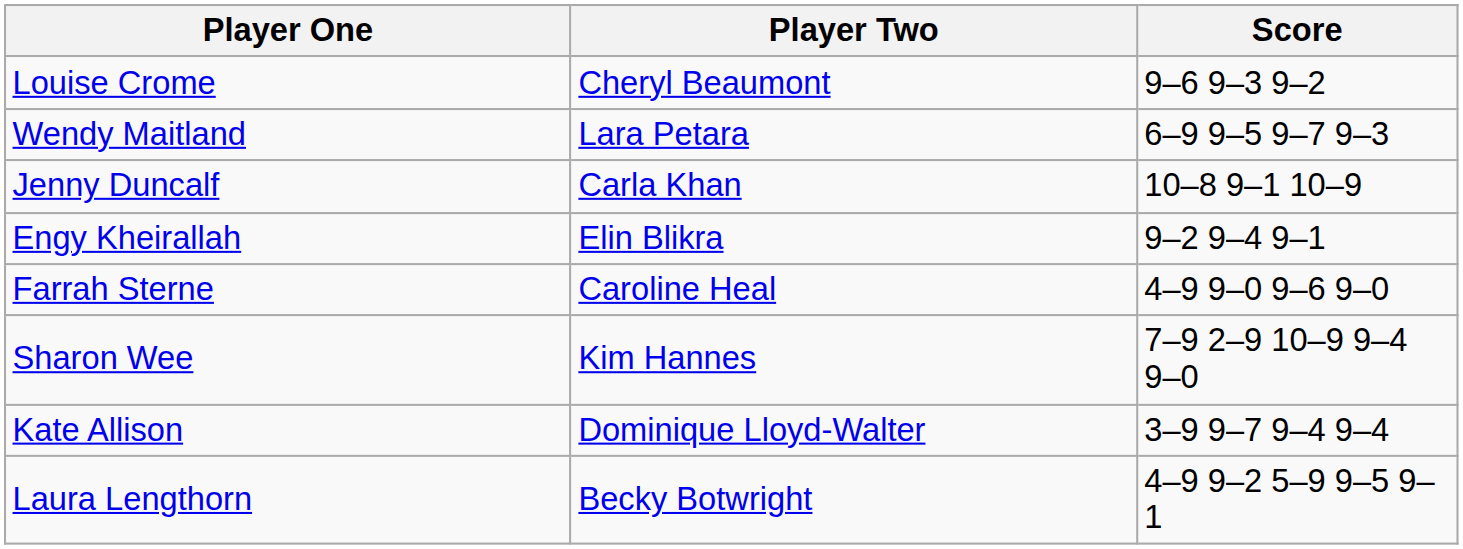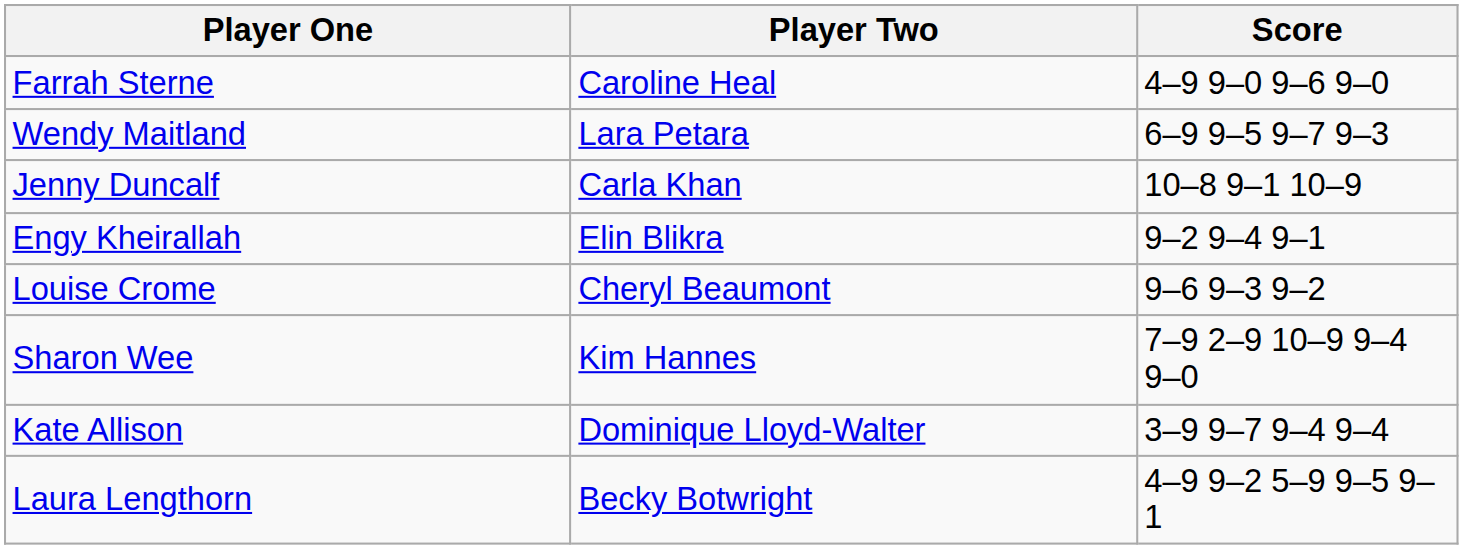 <table class="wikitable">
 <tr>
 <th width=270>Player One</th>
 <th width=270>Player Two</th>
 <th width=150>Score</th>
 </tr>
 <tr>
-<td> <a href='#'>Louise Crome</a></td>
-<td> <a href='#'>Cheryl Beaumont</a></td>
-<td>9–6 9–3 9–2</td>
+<td> <a href='#'>Farrah Sterne</a></td>
+<td> <a href='#'>Caroline Heal</a></td>
+<td>4–9 9–0 9–6 9–0</td>
 </tr>
 <tr>
 <td> <a href='#'>Wendy Maitland</a></td>
 <td> <a href='#'>Lara Petara</a></td>
 <td>6–9 9–5 9–7 9–3</td>
 </tr>
 <tr>
 <td> <a href='#'>Jenny Duncalf</a></td>
 <td> <a href='#'>Carla Khan</a></td>
 <td>10–8 9–1 10–9</td>
 </tr>
 <tr>
 <td> <a href='#'>Engy Kheirallah</a></td>
 <td> <a href='#'>Elin Blikra</a></td>
 <td>9–2 9–4 9–1</td>
 </tr>
 <tr>
-<td> <a href='#'>Farrah Sterne</a></td>
-<td> <a href='#'>Caroline Heal</a></td>
-<td>4–9 9–0 9–6 9–0</td>
+<td> <a href='#'>Louise Crome</a></td>
+<td> <a href='#'>Cheryl Beaumont</a></td>
+<td>9–6 9–3 9–2</td>
 </tr>
 <tr>
 <td> <a href='#'>Sharon Wee</a></td>
 <td> <a href='#'>Kim Hannes</a></td>
 <td>7–9 2–9 10–9 9–4 9–0</td>
 </tr>
 <tr>
 <td> <a href='#'>Kate Allison</a></td>
 <td> <a href='#'>Dominique Lloyd-Walter</a></td>
 <td>3–9 9–7 9–4 9–4</td>
 </tr>
 <tr>
 <td> <a href='#'>Laura Lengthorn</a></td>
 <td> <a href='#'>Becky Botwright</a></td>
 <td>4–9 9–2 5–9 9–5 9–1</td>
 </tr>
 </table>
